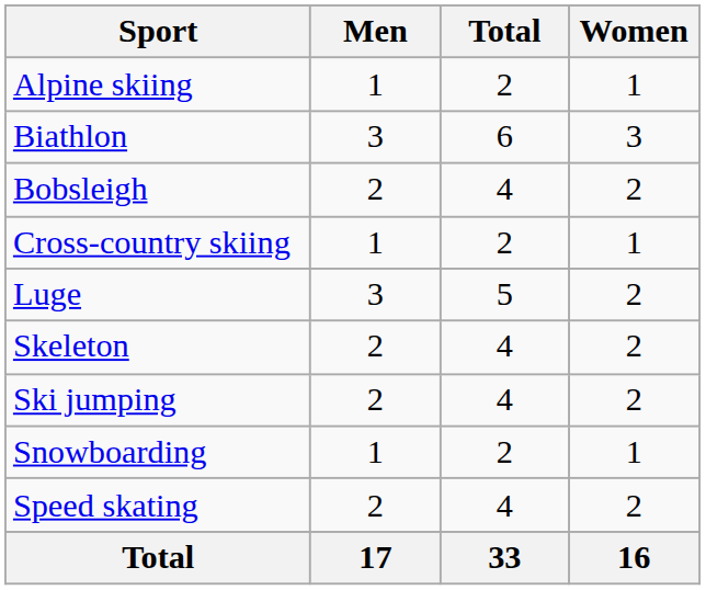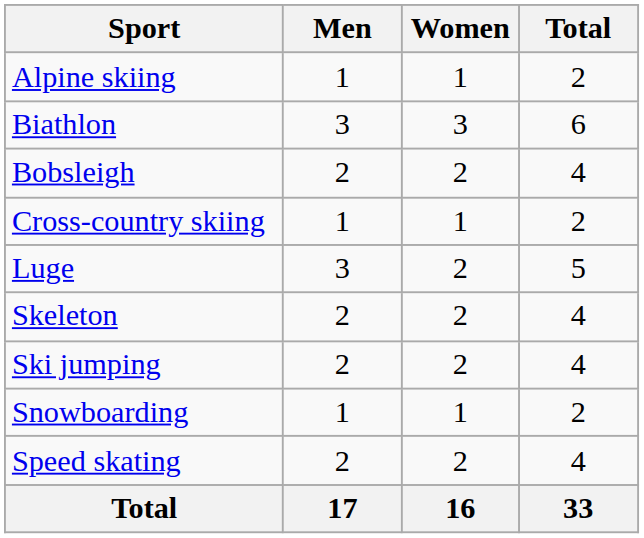 <table class="wikitable sortable" style=text-align:center>
 <tr>
 <th width=140>Sport</th>
 <th width=55>Men</th>
+<th width=55>Women</th>
 <th width=55>Total</th>
-<th width=55>Women</th>
 </tr>
 <tr>
 <td align=left><a href='#'>Alpine skiing</a></td>
 <td>1</td>
+<td>1</td>
 <td>2</td>
-<td>1</td>
 </tr>
 <tr>
 <td align=left><a href='#'>Biathlon</a></td>
 <td>3</td>
+<td>3</td>
 <td>6</td>
-<td>3</td>
 </tr>
 <tr>
 <td align=left><a href='#'>Bobsleigh</a></td>
 <td>2</td>
+<td>2</td>
 <td>4</td>
-<td>2</td>
 </tr>
 <tr>
 <td align=left><a href='#'>Cross-country skiing</a></td>
 <td>1</td>
+<td>1</td>
 <td>2</td>
-<td>1</td>
 </tr>
 <tr>
 <td align=left><a href='#'>Luge</a></td>
 <td>3</td>
+<td>2</td>
 <td>5</td>
-<td>2</td>
 </tr>
 <tr>
 <td align=left><a href='#'>Skeleton</a></td>
 <td>2</td>
+<td>2</td>
 <td>4</td>
-<td>2</td>
 </tr>
 <tr>
 <td align=left><a href='#'>Ski jumping</a></td>
 <td>2</td>
+<td>2</td>
 <td>4</td>
-<td>2</td>
 </tr>
 <tr>
 <td align=left><a href='#'>Snowboarding</a></td>
 <td>1</td>
+<td>1</td>
 <td>2</td>
-<td>1</td>
 </tr>
 <tr>
 <td align=left><a href='#'>Speed skating</a></td>
 <td>2</td>
+<td>2</td>
 <td>4</td>
-<td>2</td>
 </tr>
 <tr>
 <th>Total</th>
 <th>17</th>
+<th>16</th>
 <th>33</th>
-<th>16</th>
 </tr>
 </table>
